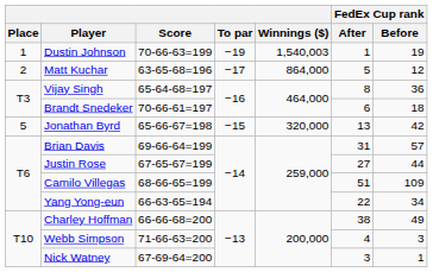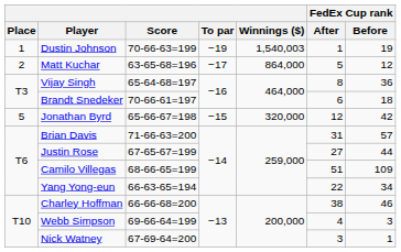 <table class=wikitable>
 <tr>
 <th colspan=5></th>
 <th colspan=2>FedEx Cup rank</th>
 </tr>
 <tr>
 <th>Place</th>
 <th>Player</th>
 <th>Score</th>
 <th>To par</th>
 <th>Winnings ($)</th>
 <th>After</th>
 <th>Before</th>
 </tr>
 <tr>
 <td align=center>1</td>
 <td> <a href='#'>Dustin Johnson</a></td>
 <td>70-66-63=199</td>
 <td align=center>−19</td>
 <td align=right>1,540,003</td>
 <td align=right>1</td>
 <td align=right>19</td>
 </tr>
 <tr>
 <td align=center>2</td>
 <td> <a href='#'>Matt Kuchar</a></td>
 <td>63-65-68=196</td>
 <td align=center>−17</td>
 <td align=right>864,000</td>
 <td align=right>5</td>
 <td align=right>12</td>
 </tr>
 <tr>
 <td align=center rowspan=2>T3</td>
 <td> <a href='#'>Vijay Singh</a></td>
 <td>65-64-68=197</td>
 <td align=center rowspan=2>−16</td>
 <td align=right rowspan=2>464,000</td>
 <td align=right>8</td>
 <td align=right>36</td>
 </tr>
 <tr>
 <td> <a href='#'>Brandt Snedeker</a></td>
 <td>70-66-61=197</td>
 <td align=right>6</td>
 <td align=right>18</td>
 </tr>
 <tr>
 <td align=center>5</td>
 <td> <a href='#'>Jonathan Byrd</a></td>
 <td>65-66-67=198</td>
 <td align=center>−15</td>
 <td align=right>320,000</td>
-<td align=right>13</td>
+<td align=right>12</td>
 <td align=right>42</td>
 </tr>
 <tr>
 <td align=center rowspan=4>T6</td>
 <td> <a href='#'>Brian Davis</a></td>
-<td>69-66-64=199</td>
+<td>71-66-63=200</td>
 <td align=center rowspan=4>−14</td>
 <td align=right rowspan=4>259,000</td>
 <td align=right>31</td>
 <td align=right>57</td>
 </tr>
 <tr>
 <td> <a href='#'>Justin Rose</a></td>
 <td>67-65-67=199</td>
 <td align=right>27</td>
 <td align=right>44</td>
 </tr>
 <tr>
 <td> <a href='#'>Camilo Villegas</a></td>
 <td>68-66-65=199</td>
 <td align=right>51</td>
 <td align=right>109</td>
 </tr>
 <tr>
 <td> <a href='#'>Yang Yong-eun</a></td>
 <td>66-63-65=194</td>
 <td align=right>22</td>
 <td align=right>34</td>
 </tr>
 <tr>
 <td align=center rowspan=3>T10</td>
 <td> <a href='#'>Charley Hoffman</a></td>
 <td>66-66-68=200</td>
 <td align=center rowspan=3>−13</td>
 <td align=right rowspan=3>200,000</td>
 <td align=right>38</td>
-<td align=right>49</td>
+<td align=right>46</td>
 </tr>
 <tr>
 <td> <a href='#'>Webb Simpson</a></td>
-<td>71-66-63=200</td>
+<td>69-66-64=199</td>
 <td align=right>4</td>
 <td align=right>3</td>
 </tr>
 <tr>
 <td> <a href='#'>Nick Watney</a></td>
 <td>67-69-64=200</td>
 <td align=right>3</td>
 <td align=right>1</td>
 </tr>
 </table>
